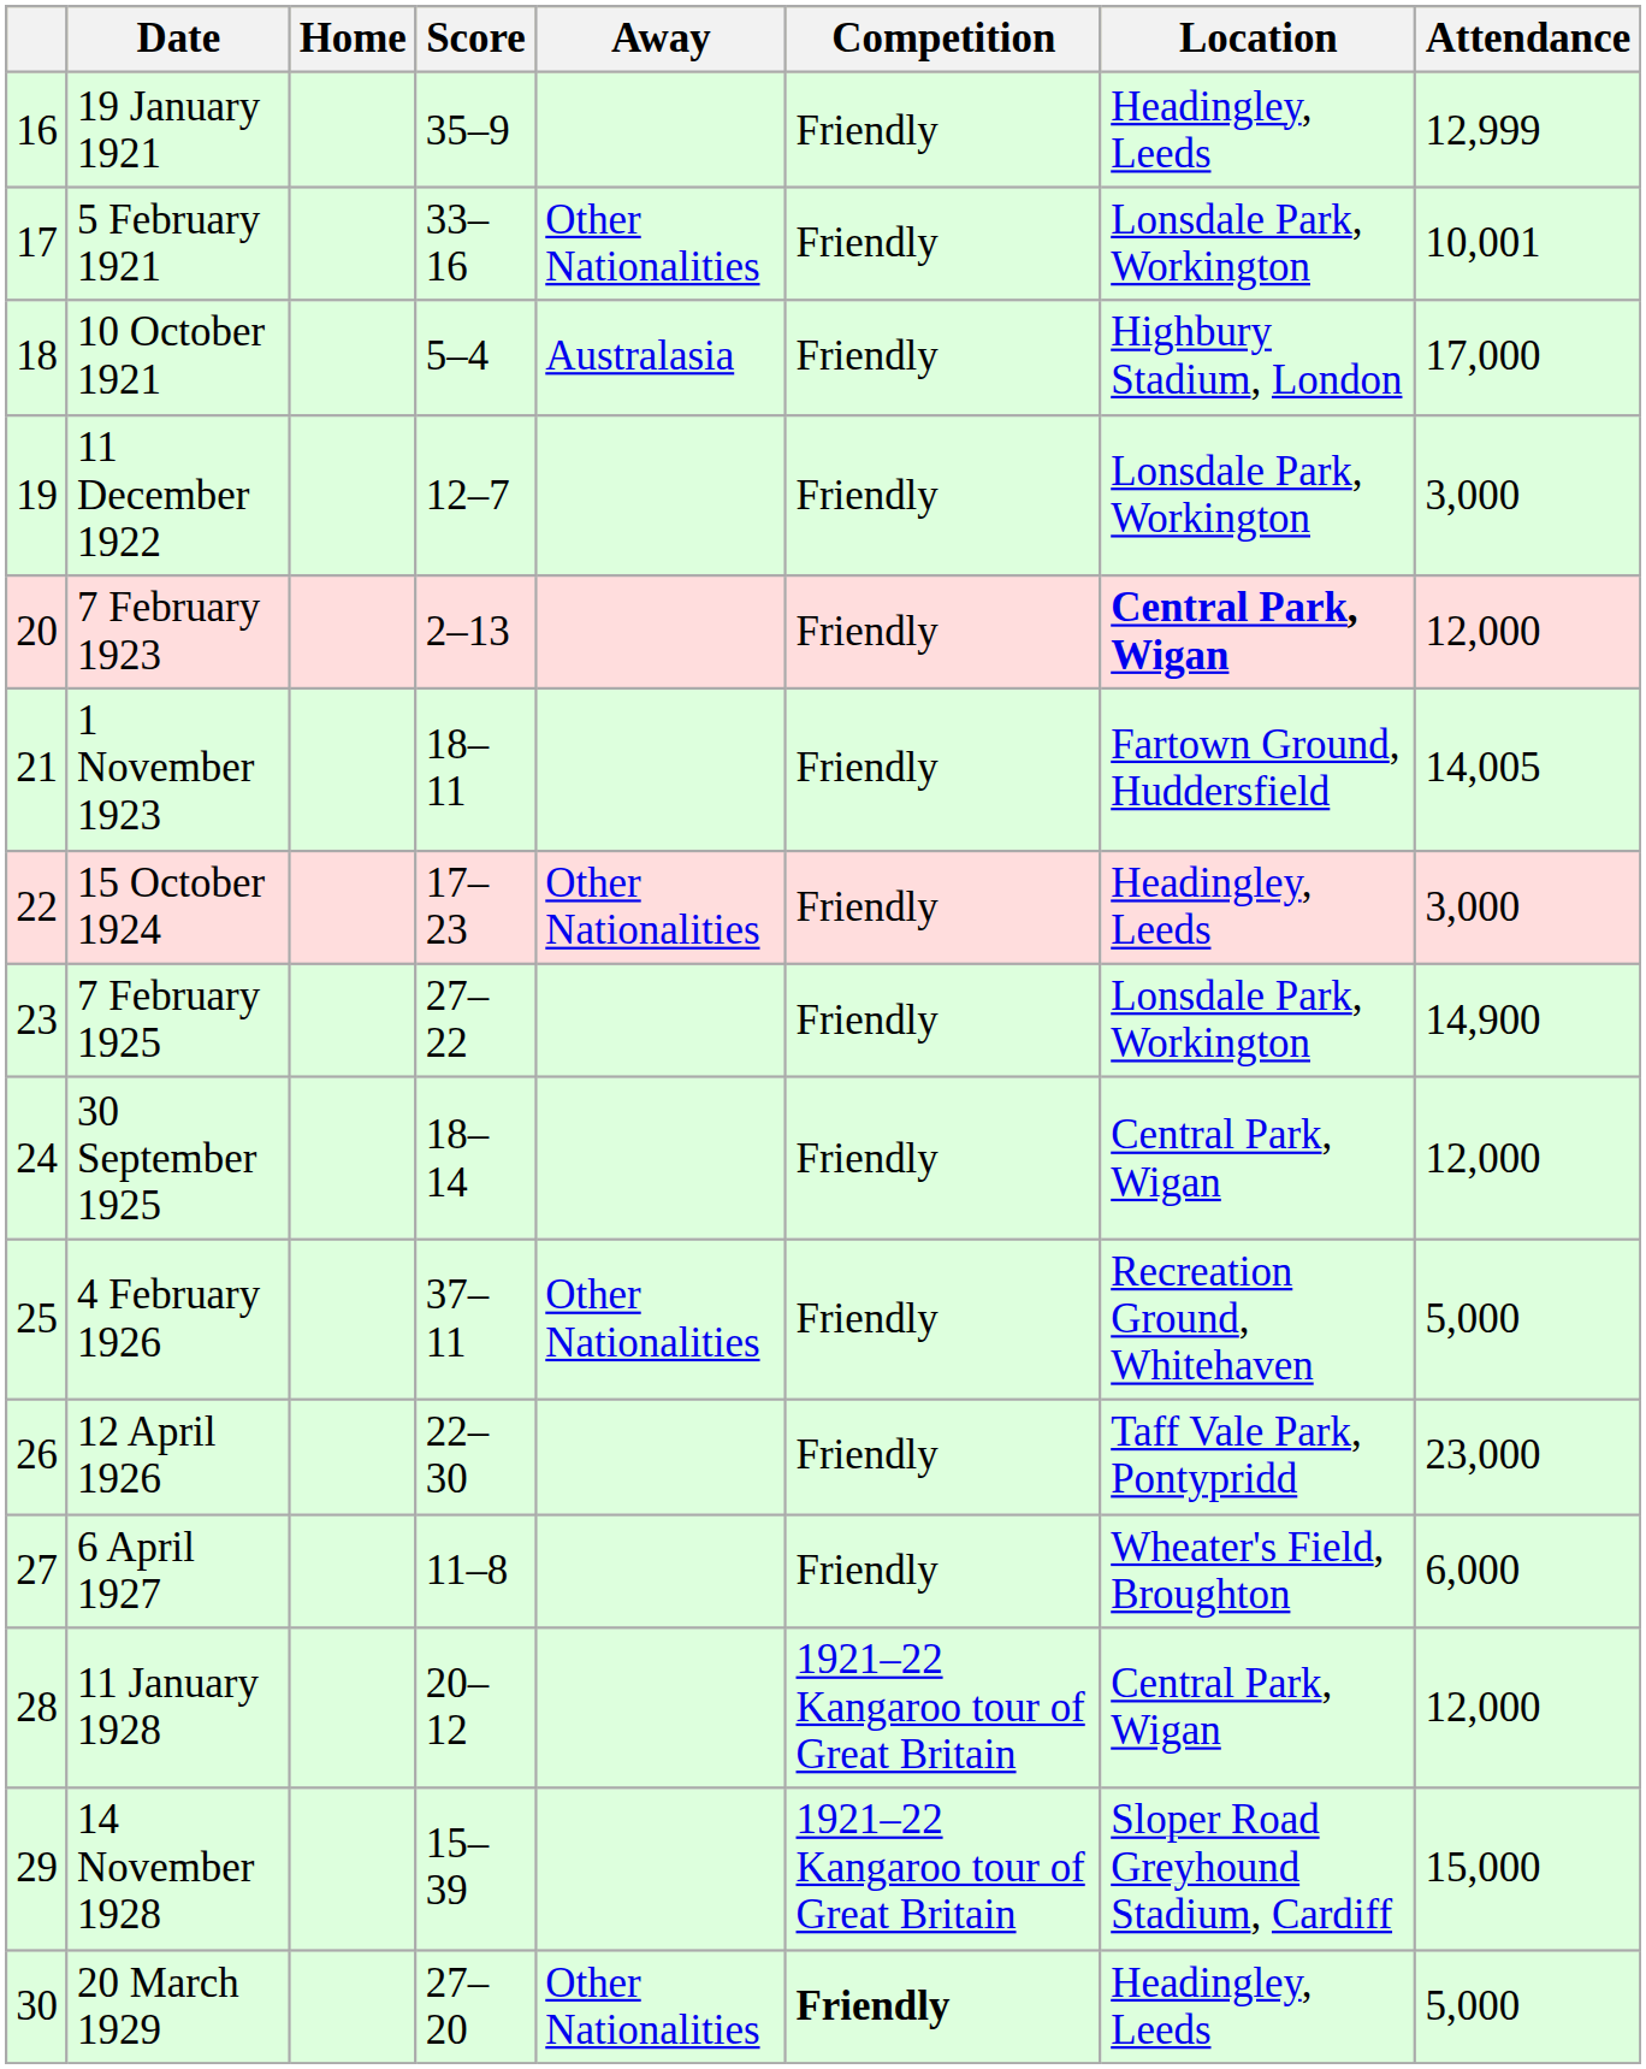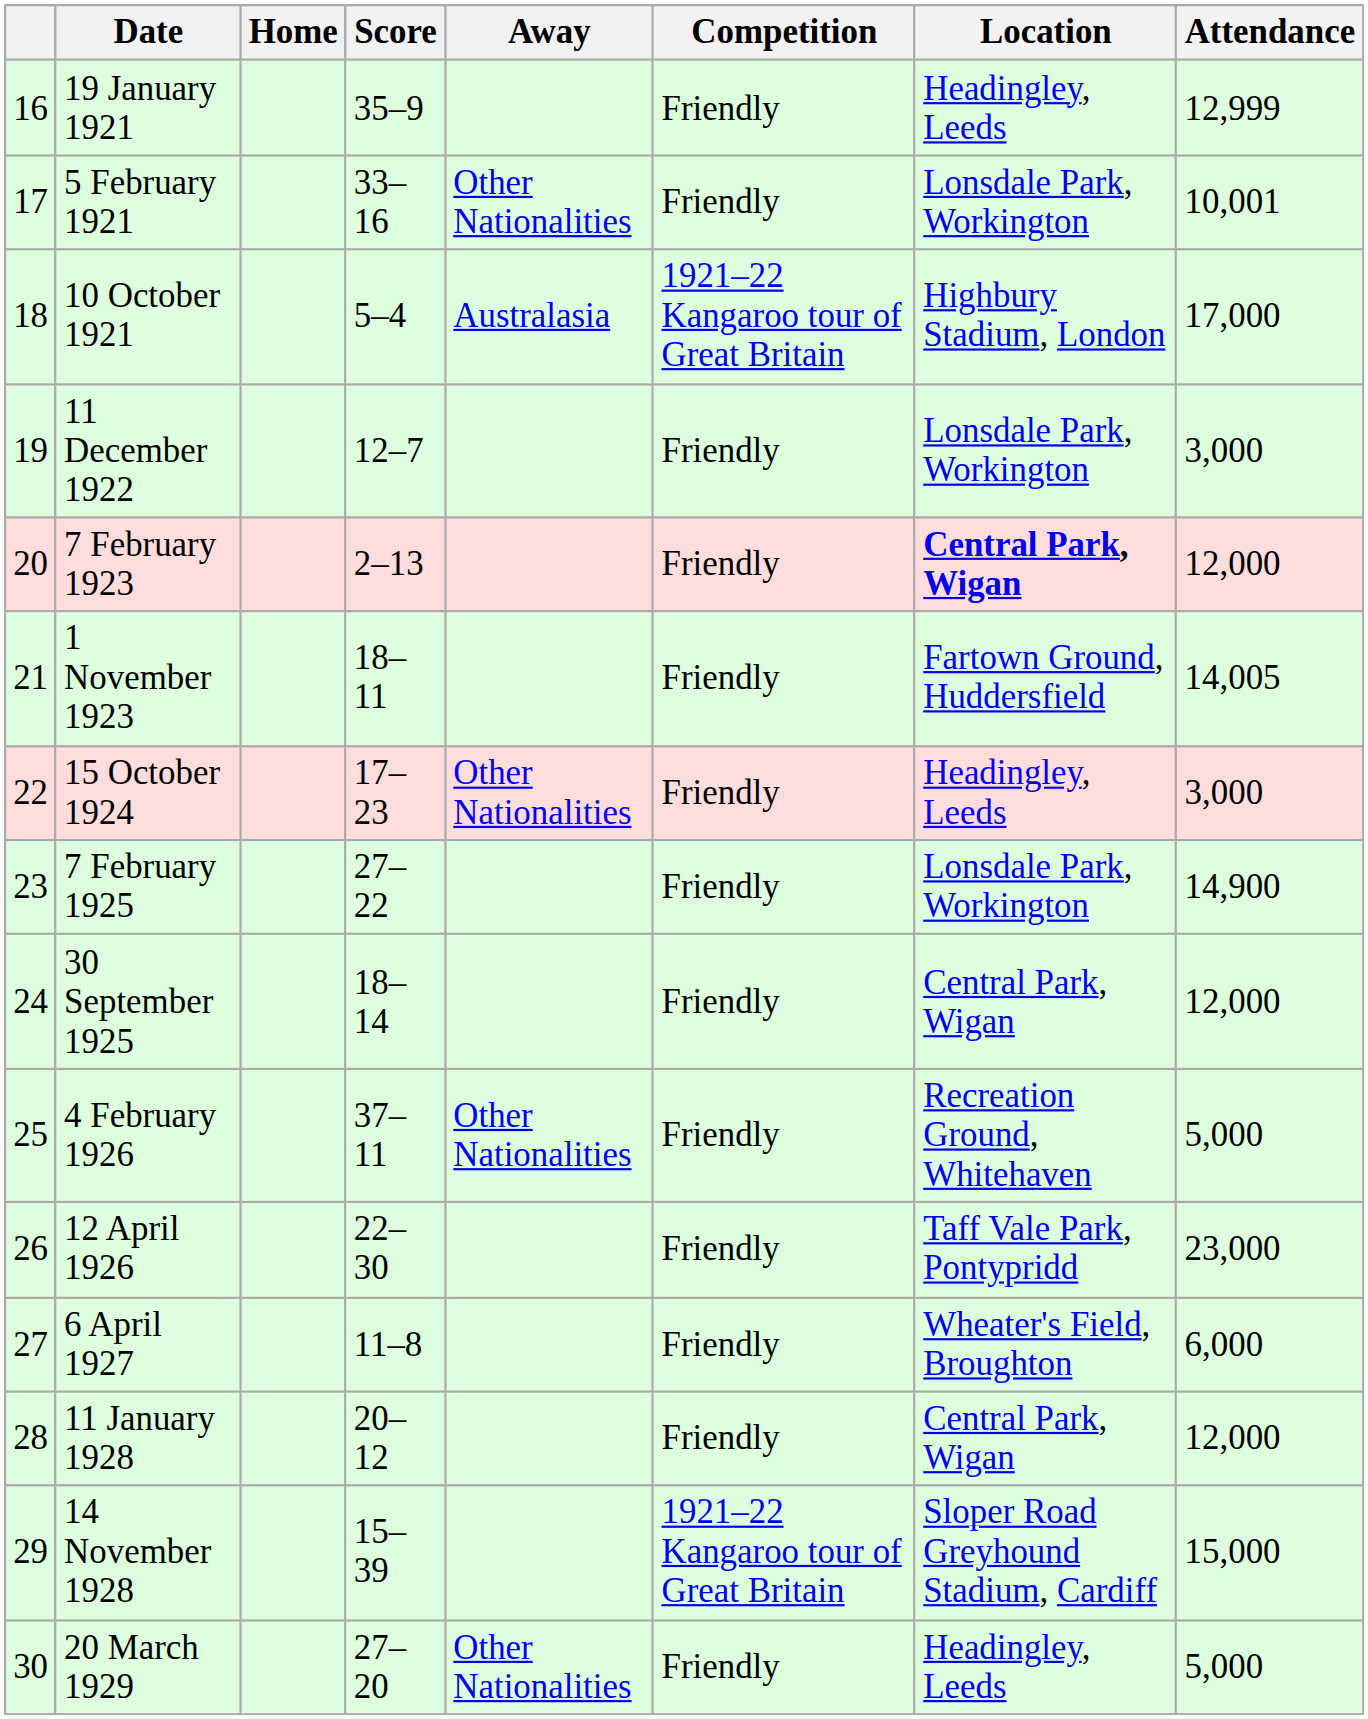 <table class="wikitable" width=100%>
 <tr bgcolor=#bdb76b>
 <th></th>
 <th>Date</th>
 <th>Home</th>
 <th>Score</th>
 <th>Away</th>
 <th>Competition</th>
 <th>Location</th>
 <th>Attendance</th>
 </tr>
 <tr bgcolor=#DDFFDD>
 <td>16</td>
 <td>19 January 1921</td>
 <td><strong></strong></td>
 <td>35–9</td>
 <td></td>
 <td>Friendly</td>
 <td> <a href='#'>Headingley</a>, <a href='#'>Leeds</a></td>
 <td>12,999</td>
 </tr>
 <tr bgcolor=#DDFFDD>
 <td>17</td>
 <td>5 February 1921</td>
 <td><strong></strong></td>
 <td>33–16</td>
 <td><a href='#'>Other Nationalities</a></td>
 <td>Friendly</td>
 <td> <a href='#'>Lonsdale Park</a>, <a href='#'>Workington</a></td>
 <td>10,001</td>
 </tr>
 <tr bgcolor=#DDFFDD>
 <td>18</td>
 <td>10 October 1921</td>
 <td><strong></strong></td>
 <td>5–4</td>
 <td><a href='#'>Australasia</a></td>
-<td>Friendly</td>
+<td><a href='#'>1921–22 Kangaroo tour of Great Britain</a></td>
 <td> <a href='#'>Highbury Stadium</a>, <a href='#'>London</a></td>
 <td>17,000</td>
 </tr>
 <tr bgcolor=#DDFFDD>
 <td>19</td>
 <td>11 December 1922</td>
 <td><strong></strong></td>
 <td>12–7</td>
 <td></td>
 <td>Friendly</td>
 <td> <a href='#'>Lonsdale Park</a>, <a href='#'>Workington</a></td>
 <td>3,000</td>
 </tr>
 <tr bgcolor=#FFDDDD>
 <td>20</td>
 <td>7 February 1923</td>
 <td><strong></strong></td>
 <td>2–13</td>
 <td></td>
 <td>Friendly</td>
 <td><strong> <a href='#'>Central Park</a>, <a href='#'>Wigan</a></strong></td>
 <td>12,000</td>
 </tr>
 <tr bgcolor=#DDFFDD>
 <td>21</td>
 <td>1 November 1923</td>
 <td><strong></strong></td>
 <td>18–11</td>
 <td></td>
 <td>Friendly</td>
 <td> <a href='#'>Fartown Ground</a>, <a href='#'>Huddersfield</a></td>
 <td>14,005</td>
 </tr>
 <tr bgcolor=#FFDDDD>
 <td>22</td>
 <td>15 October 1924</td>
 <td><strong></strong></td>
 <td>17–23</td>
 <td><a href='#'>Other Nationalities</a></td>
 <td>Friendly</td>
 <td> <a href='#'>Headingley</a>, <a href='#'>Leeds</a></td>
 <td>3,000</td>
 </tr>
 <tr bgcolor=#DDFFDD>
 <td>23</td>
 <td>7 February 1925</td>
 <td><strong></strong></td>
 <td>27–22</td>
 <td></td>
 <td>Friendly</td>
 <td> <a href='#'>Lonsdale Park</a>, <a href='#'>Workington</a></td>
 <td>14,900</td>
 </tr>
 <tr bgcolor=#DDFFDD>
 <td>24</td>
 <td>30 September 1925</td>
 <td><strong></strong></td>
 <td>18–14</td>
 <td></td>
 <td>Friendly</td>
 <td> <a href='#'>Central Park</a>, <a href='#'>Wigan</a></td>
 <td>12,000</td>
 </tr>
 <tr bgcolor=#DDFFDD>
 <td>25</td>
 <td>4 February 1926</td>
 <td><strong></strong></td>
 <td>37–11</td>
 <td><a href='#'>Other Nationalities</a></td>
 <td>Friendly</td>
 <td> <a href='#'>Recreation Ground</a>, <a href='#'>Whitehaven</a></td>
 <td>5,000</td>
 </tr>
 <tr bgcolor=#DDFFDD>
 <td>26</td>
 <td>12 April 1926</td>
 <td></td>
 <td>22–30</td>
 <td><strong></strong></td>
 <td>Friendly</td>
 <td> <a href='#'>Taff Vale Park</a>, <a href='#'>Pontypridd</a></td>
 <td>23,000</td>
 </tr>
 <tr bgcolor=#DDFFDD>
 <td>27</td>
 <td>6 April 1927</td>
 <td><strong></strong></td>
 <td>11–8</td>
 <td></td>
 <td>Friendly</td>
 <td> <a href='#'>Wheater's Field</a>, <a href='#'>Broughton</a></td>
 <td>6,000</td>
 </tr>
 <tr bgcolor=#DDFFDD>
 <td>28</td>
 <td>11 January 1928</td>
 <td><strong></strong></td>
 <td>20–12</td>
 <td></td>
-<td><a href='#'>1921–22 Kangaroo tour of Great Britain</a></td>
+<td>Friendly</td>
 <td> <a href='#'>Central Park</a>, <a href='#'>Wigan</a></td>
 <td>12,000</td>
 </tr>
 <tr bgcolor=#DDFFDD>
 <td>29</td>
 <td>14 November 1928</td>
 <td></td>
 <td>15–39</td>
 <td><strong></strong></td>
 <td><a href='#'>1921–22 Kangaroo tour of Great Britain</a></td>
 <td> <a href='#'>Sloper Road Greyhound Stadium</a>, <a href='#'>Cardiff</a></td>
 <td>15,000</td>
 </tr>
 <tr bgcolor=#DDFFDD>
 <td>30</td>
 <td>20 March 1929</td>
 <td><strong></strong></td>
 <td>27–20</td>
 <td><a href='#'>Other Nationalities</a></td>
-<td><strong>Friendly</strong></td>
+<td>Friendly</td>
 <td> <a href='#'>Headingley</a>, <a href='#'>Leeds</a></td>
 <td>5,000</td>
 </tr>
 </table>
